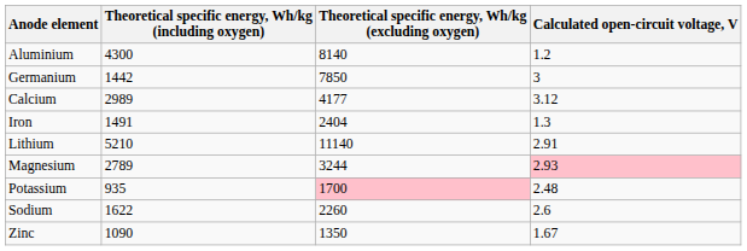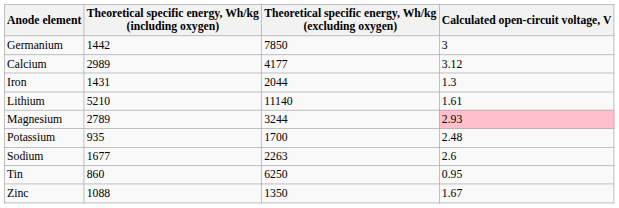 <table class="wikitable sortable">
 <tr>
 <th>Anode element</th>
 <th data-sort-type="number">Theoretical specific energy, Wh/kg<br>(including oxygen)</th>
 <th data-sort-type="number">Theoretical specific energy, Wh/kg<br>(excluding oxygen)</th>
 <th data-sort-type="number">Calculated open-circuit voltage, V</th>
-</tr>
-<tr>
-<td>Aluminium</td>
-<td>4300</td>
-<td>8140</td>
-<td>1.2</td>
 </tr>
 <tr>
 <td>Germanium</td>
 <td>1442</td>
 <td>7850</td>
 <td>3</td>
 </tr>
 <tr>
 <td>Calcium</td>
 <td>2989</td>
 <td>4177</td>
 <td>3.12</td>
 </tr>
 <tr>
 <td>Iron</td>
-<td>1491</td>
-<td>2404</td>
+<td>1431</td>
+<td>2044</td>
 <td>1.3</td>
 </tr>
 <tr>
 <td>Lithium</td>
 <td>5210</td>
 <td>11140</td>
-<td>2.91</td>
+<td>1.61</td>
 </tr>
 <tr>
 <td>Magnesium</td>
 <td>2789</td>
 <td>3244</td>
 <td style="background: pink;">2.93</td>
 </tr>
 <tr>
 <td>Potassium</td>
 <td>935</td>
-<td style="background: pink;">1700</td>
+<td>1700</td>
 <td>2.48</td>
 </tr>
 <tr>
 <td>Sodium</td>
-<td>1622</td>
-<td>2260</td>
+<td>1677</td>
+<td>2263</td>
 <td>2.6</td>
 </tr>
 <tr>
+<td>Tin</td>
+<td>860</td>
+<td>6250</td>
+<td>0.95</td>
+</tr>
+<tr>
 <td>Zinc</td>
-<td>1090</td>
+<td>1088</td>
 <td>1350</td>
 <td>1.67</td>
 </tr>
 </table>
